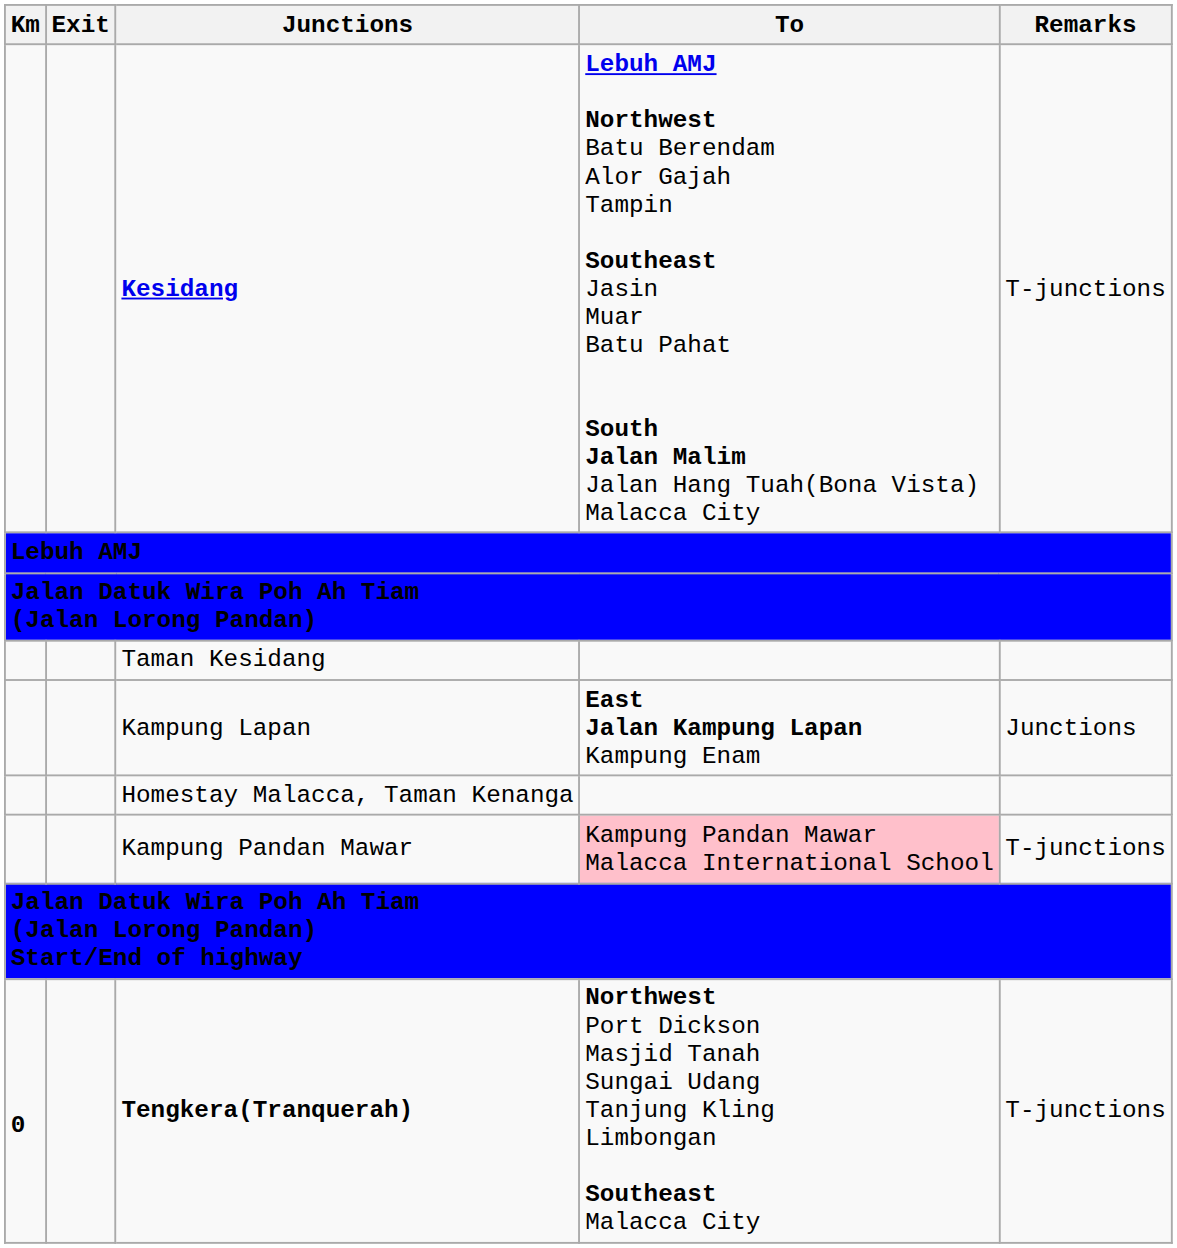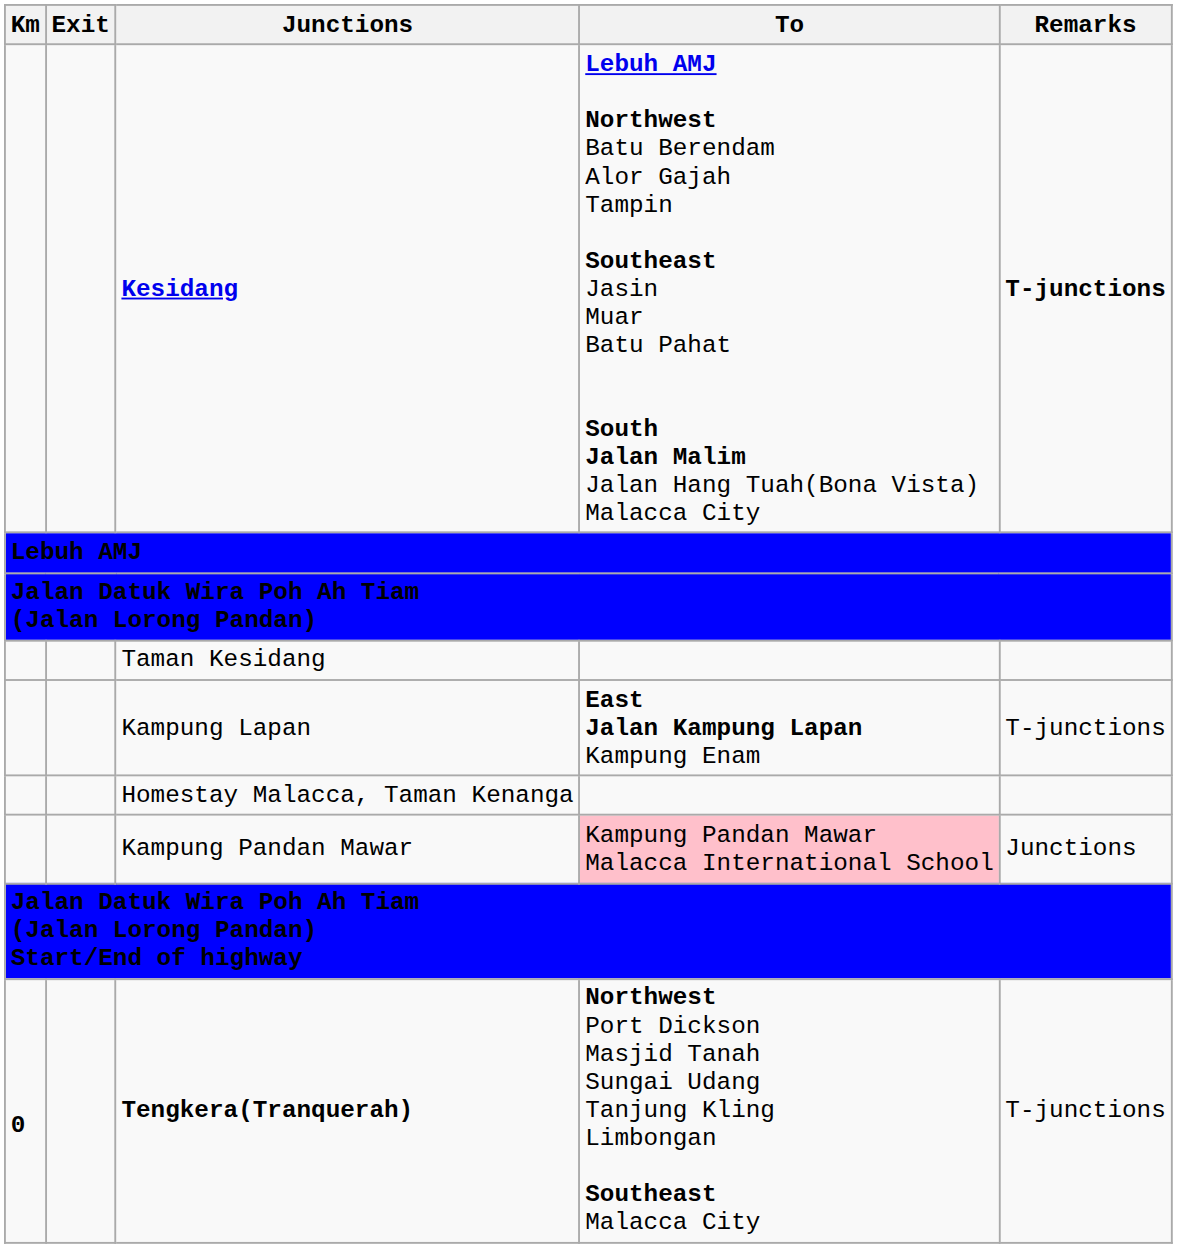 <table class="wikitable">
 <tr>
 <th>Km</th>
 <th>Exit</th>
 <th>Junctions</th>
 <th>To</th>
 <th>Remarks</th>
 </tr>
 <tr>
 <td></td>
 <td></td>
 <td><strong><a href='#'>Kesidang</a></strong></td>
 <td> <strong><a href='#'>Lebuh AMJ</a></strong><br><br><strong>Northwest</strong><br> Batu Berendam<br> Alor Gajah<br> Tampin<br><br><strong>Southeast</strong><br> Jasin<br> Muar<br> Batu Pahat<br><br><br><strong>South</strong><br> <strong>Jalan Malim</strong><br> Jalan Hang Tuah(Bona Vista) <br>Malacca City</td>
-<td>T-junctions</td>
+<td><strong>T-junctions</strong></td>
 </tr>
 <tr>
 <td style="width:600px" colspan="6" style="text-align:center" bgcolor="blue"><strong><span> Lebuh AMJ </span></strong></td>
 </tr>
 <tr>
 <td style="width:600px" colspan="6" style="text-align:center" bgcolor="blue"><strong><span> Jalan Datuk Wira Poh Ah Tiam<br>(Jalan Lorong Pandan)</span></strong></td>
 </tr>
 <tr>
 <td></td>
 <td></td>
 <td>Taman Kesidang</td>
 <td></td>
 <td></td>
 </tr>
 <tr>
 <td></td>
 <td></td>
 <td>Kampung Lapan</td>
 <td><strong>East</strong><br><strong>Jalan Kampung Lapan</strong><br>Kampung Enam</td>
-<td>Junctions</td>
+<td>T-junctions</td>
 </tr>
 <tr>
 <td></td>
 <td></td>
 <td>Homestay Malacca, Taman Kenanga</td>
 <td></td>
 <td></td>
 </tr>
 <tr>
 <td></td>
 <td></td>
 <td>Kampung Pandan Mawar</td>
 <td style="background: pink;">Kampung Pandan Mawar<br>Malacca International School</td>
-<td>T-junctions</td>
+<td>Junctions</td>
 </tr>
 <tr>
 <td style="width:600px" colspan="6" style="text-align:center" bgcolor="blue"><strong><span> Jalan Datuk Wira Poh Ah Tiam<br>(Jalan Lorong Pandan)<br>Start/End of highway</span></strong></td>
 </tr>
 <tr>
 <td><br><strong>0</strong></td>
 <td></td>
 <td><strong>Tengkera(Tranquerah)</strong></td>
 <td><strong>Northwest</strong><br> Port Dickson<br> Masjid Tanah<br> Sungai Udang <br> Tanjung Kling <br> Limbongan <br><br><strong>Southeast</strong><br> Malacca City</td>
 <td>T-junctions</td>
 </tr>
 </table>
